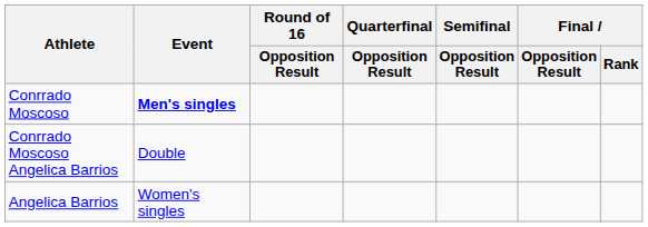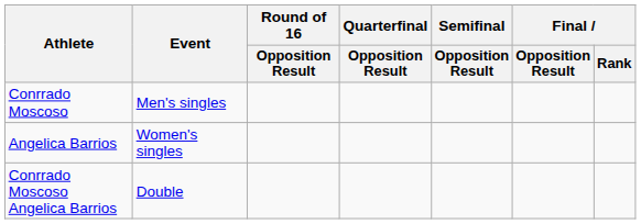 <table class=wikitable style=font-size:90%;text-align:center>
 <tr>
 <th rowspan=2>Athlete</th>
 <th rowspan=2>Event</th>
 <th>Round of 16</th>
 <th>Quarterfinal</th>
 <th>Semifinal</th>
 <th colspan=2>Final / </th>
 </tr>
 <tr style=font-size:95%>
 <th>Opposition<br>Result</th>
 <th>Opposition<br>Result</th>
 <th>Opposition<br>Result</th>
 <th>Opposition<br>Result</th>
 <th>Rank</th>
 </tr>
 <tr>
 <td align=left><a href='#'>Conrrado Moscoso</a></td>
-<td align=left><strong><a href='#'>Men's singles</a></strong></td>
+<td align=left><a href='#'>Men's singles</a></td>
+<td></td>
+<td></td>
+<td></td>
+<td></td>
+<td></td>
+</tr>
+<tr>
+<td align=left><a href='#'>Angelica Barrios</a></td>
+<td align=left><a href='#'>Women's singles</a></td>
 <td></td>
 <td></td>
 <td></td>
 <td></td>
 <td></td>
 </tr>
 <tr>
 <td align=left><a href='#'>Conrrado Moscoso</a><br><a href='#'>Angelica Barrios</a></td>
 <td align=left><a href='#'>Double</a></td>
 <td></td>
 <td></td>
 <td></td>
 <td></td>
 <td></td>
 </tr>
-<tr>
-<td align=left><a href='#'>Angelica Barrios</a></td>
-<td align=left><a href='#'>Women's singles</a></td>
-<td></td>
-<td></td>
-<td></td>
-<td></td>
-<td></td>
-</tr>
 </table>
